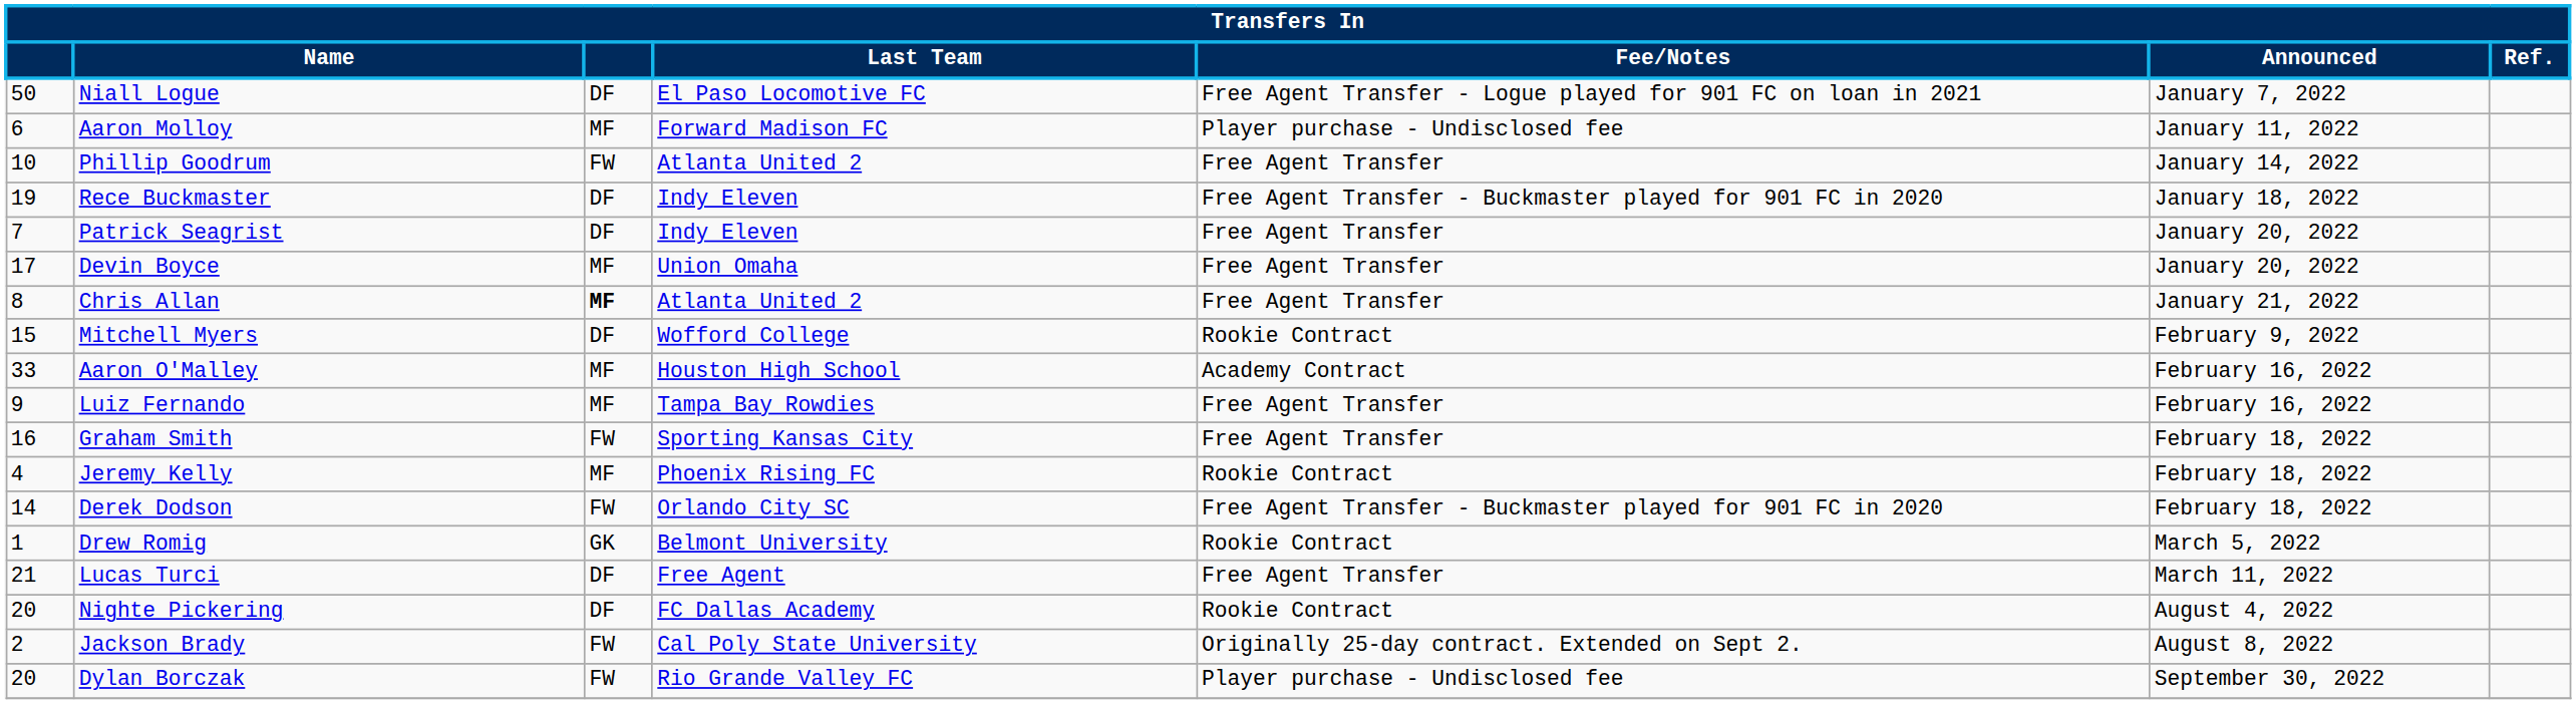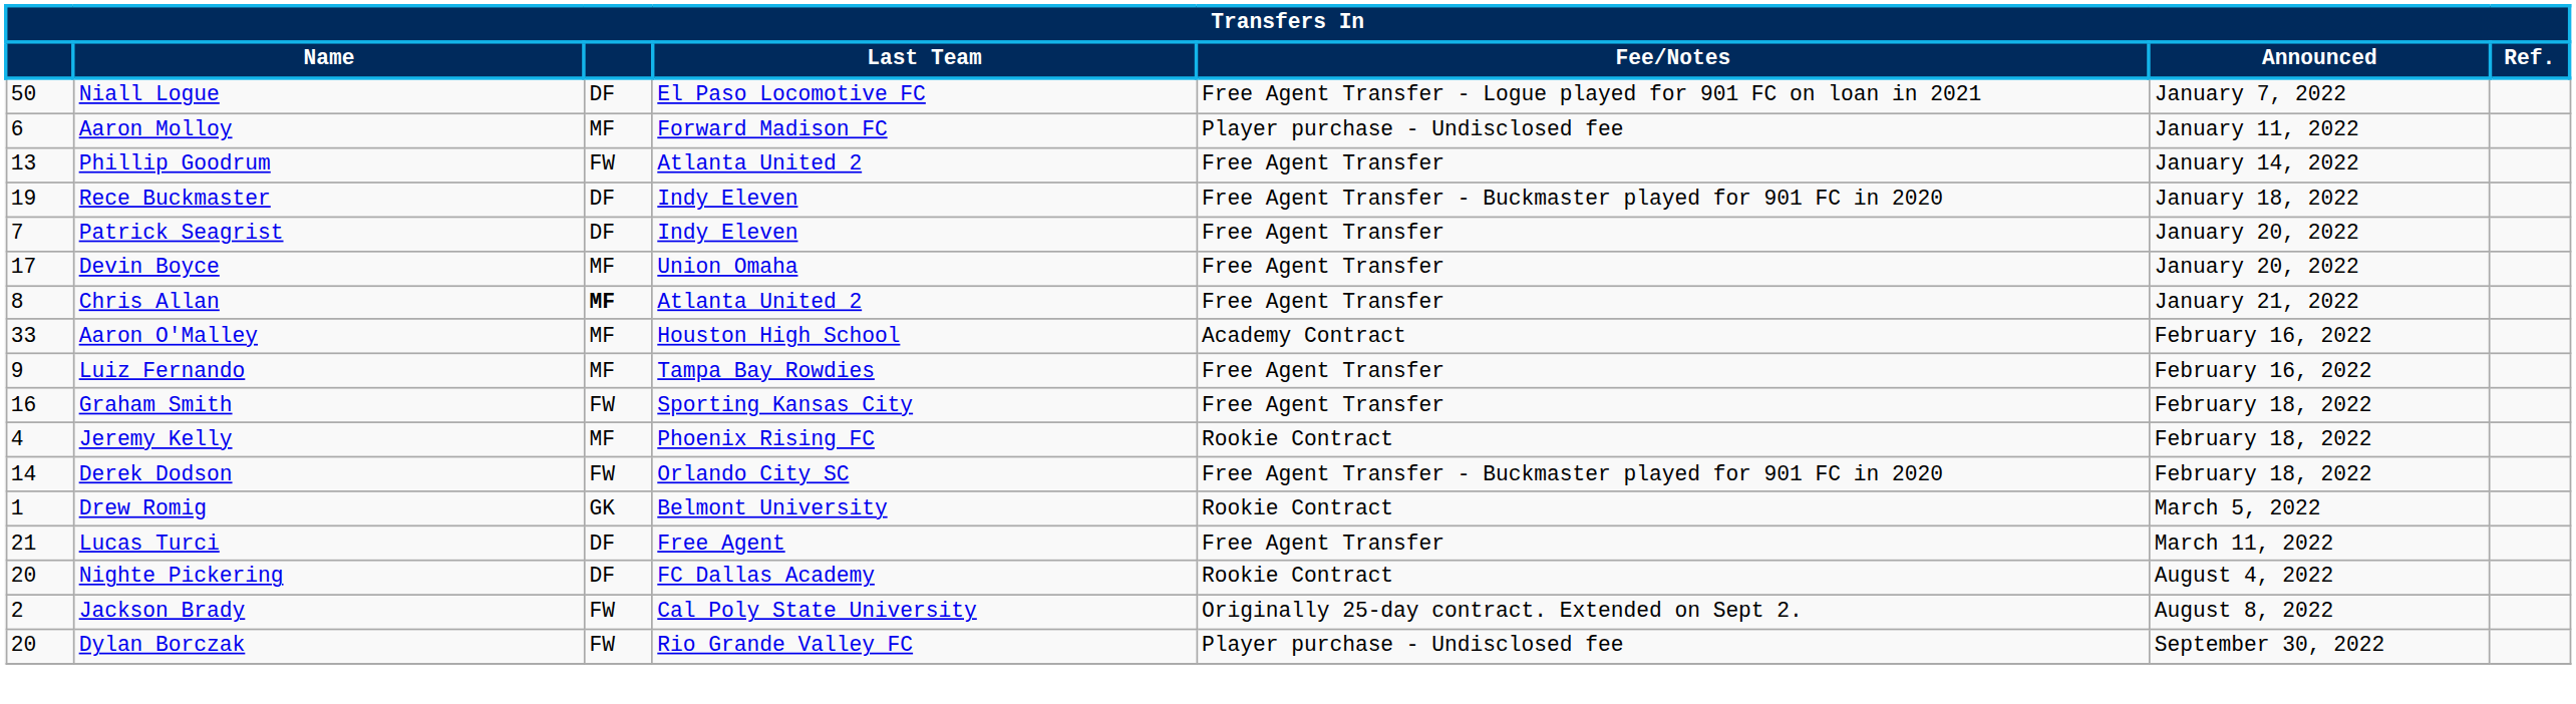 <table class="wikitable" style="width:75%; text-align:center; font-size:95%; text-align:left;">
 <tr>
 <th colspan="7" style="text-align:center; background:#002A5C; color:white; border:2px solid #13B5EA;"><strong>Transfers In</strong></th>
 </tr>
 <tr>
 <th style="background:#002A5C; color:white; border:2px solid #13B5EA; width:2%;"></th>
 <th style="background:#002A5C; color:white; border:2px solid #13B5EA; width:15%;"><strong>Name</strong></th>
 <th style="background:#002A5C; color:white; border:2px solid #13B5EA; width:2%;"></th>
 <th style="background:#002A5C; color:white; border:2px solid #13B5EA; width:16%;"><strong>Last Team</strong></th>
 <th style="background:#002A5C; color:white; border:2px solid #13B5EA; width:28%;"><strong>Fee/Notes</strong></th>
 <th style="background:#002A5C; color:white; border:2px solid #13B5EA; width:10%;"><strong>Announced</strong></th>
 <th style="background:#002A5C; color:white; border:2px solid #13B5EA; width:2%;"><strong>Ref.</strong></th>
 </tr>
 <tr>
 <td>50</td>
 <td> <a href='#'>Niall Logue</a></td>
 <td>DF</td>
 <td> <a href='#'>El Paso Locomotive FC</a></td>
 <td>Free Agent Transfer - Logue played for 901 FC on loan in 2021</td>
 <td>January 7, 2022</td>
 <td></td>
 </tr>
 <tr>
 <td>6</td>
 <td> <a href='#'>Aaron Molloy</a></td>
 <td>MF</td>
 <td> <a href='#'>Forward Madison FC</a></td>
 <td>Player purchase - Undisclosed fee</td>
 <td>January 11, 2022</td>
 <td></td>
 </tr>
 <tr>
-<td>10</td>
+<td>13</td>
 <td> <a href='#'>Phillip Goodrum</a></td>
 <td>FW</td>
 <td> <a href='#'>Atlanta United 2</a></td>
 <td>Free Agent Transfer</td>
 <td>January 14, 2022</td>
 <td></td>
 </tr>
 <tr>
 <td>19</td>
 <td> <a href='#'>Rece Buckmaster</a></td>
 <td>DF</td>
 <td> <a href='#'>Indy Eleven</a></td>
 <td>Free Agent Transfer - Buckmaster played for 901 FC in 2020</td>
 <td>January 18, 2022</td>
 <td></td>
 </tr>
 <tr>
 <td>7</td>
 <td> <a href='#'>Patrick Seagrist</a></td>
 <td>DF</td>
 <td> <a href='#'>Indy Eleven</a></td>
 <td>Free Agent Transfer</td>
 <td>January 20, 2022</td>
 <td></td>
 </tr>
 <tr>
 <td>17</td>
 <td> <a href='#'>Devin Boyce</a></td>
 <td>MF</td>
 <td> <a href='#'>Union Omaha</a></td>
 <td>Free Agent Transfer</td>
 <td>January 20, 2022</td>
 <td></td>
 </tr>
 <tr>
 <td>8</td>
 <td> <a href='#'>Chris Allan</a></td>
 <td><strong>MF</strong></td>
 <td> <a href='#'>Atlanta United 2</a></td>
 <td>Free Agent Transfer</td>
 <td>January 21, 2022</td>
-<td></td>
-</tr>
-<tr>
-<td>15</td>
-<td> <a href='#'>Mitchell Myers</a></td>
-<td>DF</td>
-<td> <a href='#'>Wofford College</a></td>
-<td>Rookie Contract</td>
-<td>February 9, 2022</td>
 <td></td>
 </tr>
 <tr>
 <td>33</td>
 <td> <a href='#'>Aaron O'Malley</a></td>
 <td>MF</td>
 <td> <a href='#'>Houston High School</a></td>
 <td>Academy Contract</td>
 <td>February 16, 2022</td>
 <td></td>
 </tr>
 <tr>
 <td>9</td>
 <td> <a href='#'>Luiz Fernando</a></td>
 <td>MF</td>
 <td> <a href='#'>Tampa Bay Rowdies</a></td>
 <td>Free Agent Transfer</td>
 <td>February 16, 2022</td>
 <td></td>
 </tr>
 <tr>
 <td>16</td>
 <td> <a href='#'>Graham Smith</a></td>
 <td>FW</td>
 <td> <a href='#'>Sporting Kansas City</a></td>
 <td>Free Agent Transfer</td>
 <td>February 18, 2022</td>
 <td></td>
 </tr>
 <tr>
 <td>4</td>
 <td> <a href='#'>Jeremy Kelly</a></td>
 <td>MF</td>
 <td> <a href='#'>Phoenix Rising FC</a></td>
 <td>Rookie Contract</td>
 <td>February 18, 2022</td>
 <td></td>
 </tr>
 <tr>
 <td>14</td>
 <td> <a href='#'>Derek Dodson</a></td>
 <td>FW</td>
 <td> <a href='#'>Orlando City SC</a></td>
 <td>Free Agent Transfer - Buckmaster played for 901 FC in 2020</td>
 <td>February 18, 2022</td>
 <td></td>
 </tr>
 <tr>
 <td>1</td>
 <td> <a href='#'>Drew Romig</a></td>
 <td>GK</td>
 <td> <a href='#'>Belmont University</a></td>
 <td>Rookie Contract</td>
 <td>March 5, 2022</td>
 <td></td>
 </tr>
 <tr>
 <td>21</td>
 <td> <a href='#'>Lucas Turci</a></td>
 <td>DF</td>
 <td><a href='#'>Free Agent</a></td>
 <td>Free Agent Transfer</td>
 <td>March 11, 2022</td>
 <td></td>
 </tr>
 <tr>
 <td>20</td>
 <td> <a href='#'>Nighte Pickering</a></td>
 <td>DF</td>
 <td> <a href='#'>FC Dallas Academy</a></td>
 <td>Rookie Contract</td>
 <td>August 4, 2022</td>
 <td></td>
 </tr>
 <tr>
 <td>2</td>
 <td> <a href='#'>Jackson Brady</a></td>
 <td>FW</td>
 <td> <a href='#'>Cal Poly State University</a></td>
 <td>Originally 25-day contract. Extended on Sept 2.</td>
 <td>August 8, 2022</td>
 <td></td>
 </tr>
 <tr>
 <td>20</td>
 <td> <a href='#'>Dylan Borczak</a></td>
 <td>FW</td>
 <td> <a href='#'>Rio Grande Valley FC</a></td>
 <td>Player purchase - Undisclosed fee</td>
 <td>September 30, 2022</td>
 <td></td>
 </tr>
 <tr>
 </tr>
 </table>
